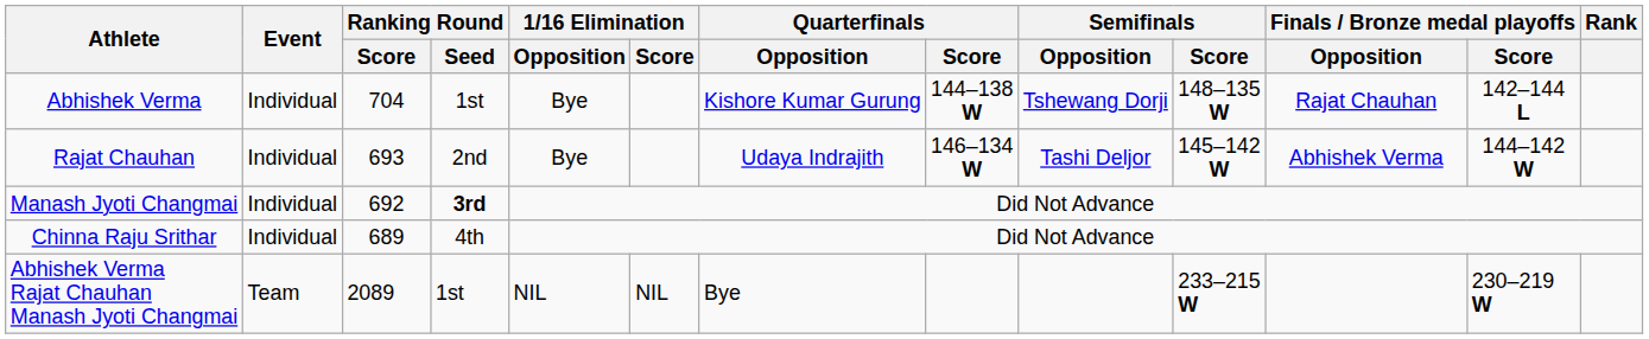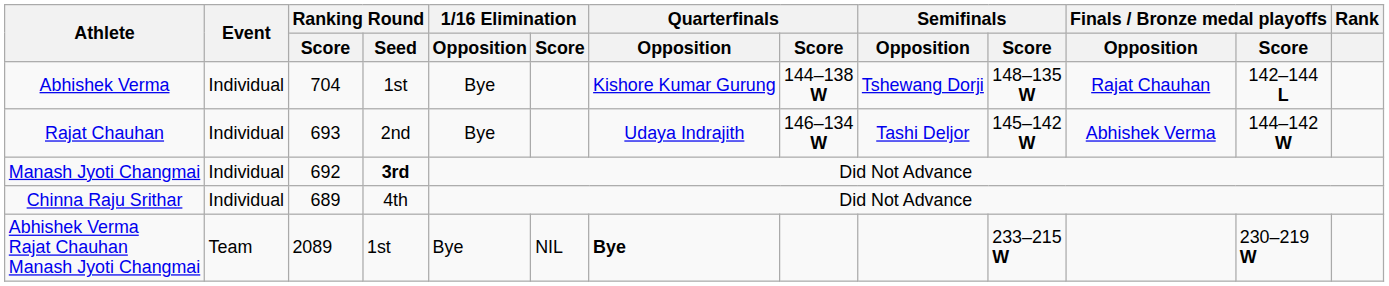 <table class=wikitable style="font-size:90%" style="text-align:center;">
 <tr>
 <th rowspan=2>Athlete</th>
 <th rowspan=2>Event</th>
 <th colspan=2>Ranking Round</th>
 <th colspan="2">1/16 Elimination</th>
 <th colspan="2">Quarterfinals</th>
 <th colspan="2">Semifinals</th>
 <th colspan="2">Finals / Bronze medal playoffs</th>
 <th>Rank</th>
 </tr>
 <tr>
 <th>Score</th>
 <th>Seed</th>
 <th>Opposition</th>
 <th>Score</th>
 <th>Opposition</th>
 <th>Score</th>
 <th>Opposition</th>
 <th>Score</th>
 <th>Opposition</th>
 <th>Score</th>
 <th></th>
 </tr>
 <tr align=center>
 <td><a href='#'>Abhishek Verma</a></td>
 <td>Individual</td>
 <td>704</td>
 <td>1st</td>
 <td>Bye</td>
 <td></td>
 <td><a href='#'>Kishore Kumar Gurung</a><br></td>
 <td>144–138<br><strong>W</strong></td>
 <td><a href='#'>Tshewang Dorji</a><br></td>
 <td>148–135<br><strong>W</strong></td>
 <td><a href='#'>Rajat Chauhan</a><br></td>
 <td>142–144<br><strong>L</strong></td>
 <td></td>
 </tr>
 <tr align=center>
 <td><a href='#'>Rajat Chauhan</a></td>
 <td>Individual</td>
 <td>693</td>
 <td>2nd</td>
 <td>Bye</td>
 <td></td>
 <td><a href='#'>Udaya Indrajith</a><br></td>
 <td>146–134<br><strong>W</strong></td>
 <td><a href='#'>Tashi Deljor</a><br></td>
 <td>145–142<br><strong>W</strong></td>
 <td><a href='#'>Abhishek Verma</a><br></td>
 <td>144–142<br><strong>W</strong></td>
 <td></td>
 </tr>
 <tr align=center>
 <td><a href='#'>Manash Jyoti Changmai</a></td>
 <td>Individual</td>
 <td>692</td>
 <td><strong>3rd</strong></td>
 <td colspan="9">Did Not Advance</td>
 </tr>
 <tr align=center>
 <td><a href='#'>Chinna Raju Srithar</a></td>
 <td>Individual</td>
 <td>689</td>
 <td>4th</td>
 <td colspan="9">Did Not Advance</td>
 </tr>
 <tr>
 <td><a href='#'>Abhishek Verma</a><br><a href='#'>Rajat Chauhan</a><br><a href='#'>Manash Jyoti Changmai</a></td>
 <td>Team</td>
 <td>2089</td>
 <td>1st</td>
+<td>Bye</td>
 <td>NIL</td>
-<td>NIL</td>
-<td>Bye</td>
+<td><strong>Bye</strong></td>
 <td></td>
 <td></td>
 <td>233–215<br><strong>W</strong></td>
 <td></td>
 <td>230–219<br><strong>W</strong></td>
 <td></td>
 </tr>
 </table>
